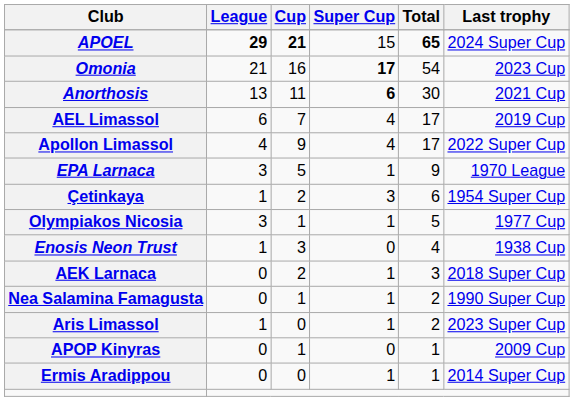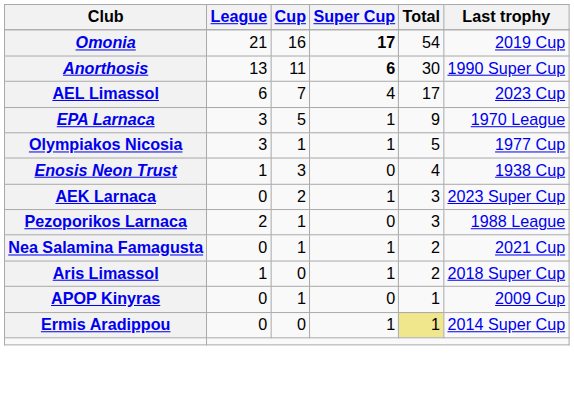 <table class="sortable wikitable mw-datatable plainrowheaders" style="text-align: right">
 <tr>
 <th>Club</th>
 <th><a href='#'>League</a></th>
 <th><a href='#'>Cup</a></th>
 <th><a href='#'>Super Cup</a></th>
 <th>Total</th>
 <th>Last trophy</th>
 </tr>
 <tr>
 </tr>
 <tr>
-<th scope="row"><em><a href='#'>APOEL</a></em></th>
-<td><strong>29</strong></td>
-<td><strong>21</strong></td>
-<td>15</td>
-<td><strong>65</strong></td>
-<td><a href='#'>2024 Super Cup</a></td>
-</tr>
-<tr>
 <th scope="row"><em><a href='#'>Omonia</a></em></th>
 <td>21</td>
 <td>16</td>
 <td><strong>17</strong></td>
 <td>54</td>
-<td><a href='#'>2023 Cup</a></td>
+<td><a href='#'>2019 Cup</a></td>
 </tr>
 <tr>
 <th scope="row"><em><a href='#'>Anorthosis</a></em></th>
 <td>13</td>
 <td>11</td>
 <td><strong>6</strong></td>
 <td>30</td>
-<td><a href='#'>2021 Cup</a></td>
+<td><a href='#'>1990 Super Cup</a></td>
 </tr>
 <tr>
 <th scope="row"><a href='#'>AEL Limassol</a></th>
 <td>6</td>
 <td>7</td>
 <td>4</td>
 <td>17</td>
-<td><a href='#'>2019 Cup</a></td>
-</tr>
-<tr>
-<th scope="row"><a href='#'>Apollon Limassol</a></th>
-<td>4</td>
-<td>9</td>
-<td>4</td>
-<td>17</td>
-<td><a href='#'>2022 Super Cup</a></td>
+<td><a href='#'>2023 Cup</a></td>
 </tr>
 <tr>
 <th scope="row"><em><a href='#'>EPA Larnaca</a></em></th>
 <td>3</td>
 <td>5</td>
 <td>1</td>
 <td>9</td>
 <td><a href='#'>1970 League</a></td>
-</tr>
-<tr>
-<th scope="row"><a href='#'>Çetinkaya</a></th>
-<td>1</td>
-<td>2</td>
-<td>3</td>
-<td>6</td>
-<td><a href='#'>1954 Super Cup</a></td>
 </tr>
 <tr>
 <th scope="row"><a href='#'>Olympiakos Nicosia</a></th>
 <td>3</td>
 <td>1</td>
 <td>1</td>
 <td>5</td>
 <td><a href='#'>1977 Cup</a></td>
 </tr>
 <tr>
 <th scope="row"><em><a href='#'>Enosis Neon Trust</a></em></th>
 <td>1</td>
 <td>3</td>
 <td>0</td>
 <td>4</td>
 <td><a href='#'>1938 Cup</a></td>
 </tr>
 <tr>
 <th scope="row"><a href='#'>AEK Larnaca</a></th>
 <td>0</td>
 <td>2</td>
 <td>1</td>
 <td>3</td>
-<td><a href='#'>2018 Super Cup</a></td>
+<td><a href='#'>2023 Super Cup</a></td>
+</tr>
+<tr>
+<th scope="row"><a href='#'>Pezoporikos Larnaca</a></th>
+<td>2</td>
+<td>1</td>
+<td>0</td>
+<td>3</td>
+<td><a href='#'>1988 League</a></td>
 </tr>
 <tr>
 <th scope="row"><a href='#'>Nea Salamina Famagusta</a></th>
 <td>0</td>
 <td>1</td>
 <td>1</td>
 <td>2</td>
-<td><a href='#'>1990 Super Cup</a></td>
+<td><a href='#'>2021 Cup</a></td>
 </tr>
 <tr>
 <th scope="row"><a href='#'>Aris Limassol</a></th>
 <td>1</td>
 <td>0</td>
 <td>1</td>
 <td>2</td>
-<td><a href='#'>2023 Super Cup</a></td>
+<td><a href='#'>2018 Super Cup</a></td>
 </tr>
 <tr>
 <th scope="row"><a href='#'>APOP Kinyras</a></th>
 <td>0</td>
 <td>1</td>
 <td>0</td>
 <td>1</td>
 <td><a href='#'>2009 Cup</a></td>
 </tr>
 <tr>
 <th scope="row"><a href='#'>Ermis Aradippou</a></th>
 <td>0</td>
 <td>0</td>
 <td>1</td>
-<td>1</td>
+<td style="background: khaki;">1</td>
 <td><a href='#'>2014 Super Cup</a></td>
 </tr>
 <tr>
 <td></td>
 </tr>
 </table>
